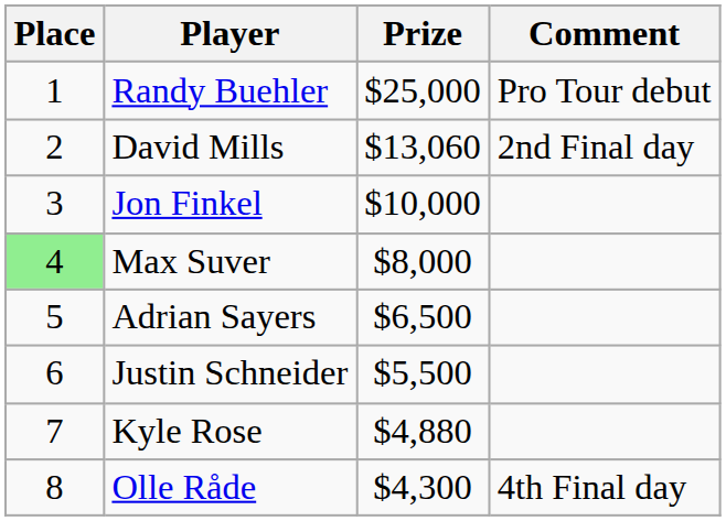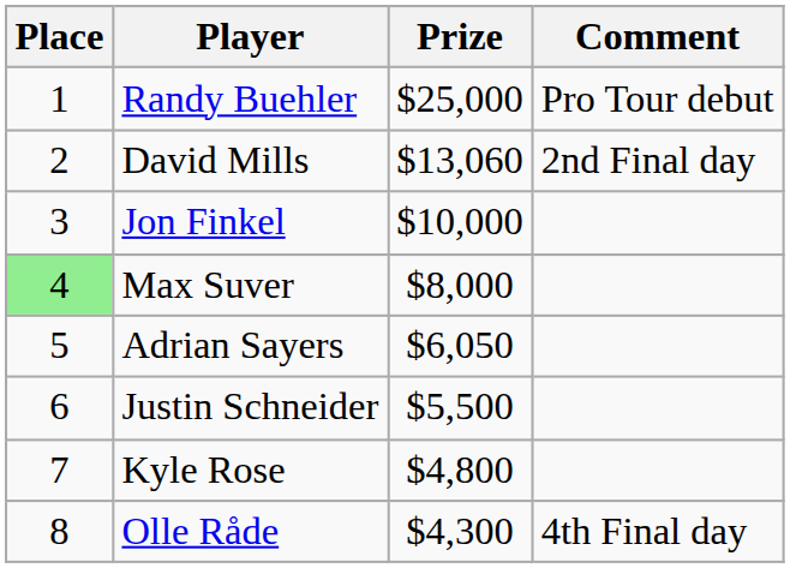 <table class="wikitable">
 <tr>
 <th>Place</th>
 <th>Player</th>
 <th>Prize</th>
 <th>Comment</th>
 </tr>
 <tr>
 <td align=center>1</td>
 <td> <a href='#'>Randy Buehler</a></td>
 <td align=center>$25,000</td>
 <td>Pro Tour debut</td>
 </tr>
 <tr>
 <td align=center>2</td>
 <td> David Mills</td>
 <td align=center>$13,060</td>
 <td>2nd Final day</td>
 </tr>
 <tr>
 <td align=center>3</td>
 <td> <a href='#'>Jon Finkel</a></td>
 <td align=center>$10,000</td>
 <td></td>
 </tr>
 <tr>
 <td align=center style="background: lightgreen;">4</td>
 <td> Max Suver</td>
 <td align=center>$8,000</td>
 <td></td>
 </tr>
 <tr>
 <td align=center>5</td>
 <td> Adrian Sayers</td>
-<td align=center>$6,500</td>
+<td align=center>$6,050</td>
 <td></td>
 </tr>
 <tr>
 <td align=center>6</td>
 <td> Justin Schneider</td>
 <td align=center>$5,500</td>
 <td></td>
 </tr>
 <tr>
 <td align=center>7</td>
 <td> Kyle Rose</td>
-<td align=center>$4,880</td>
+<td align=center>$4,800</td>
 <td></td>
 </tr>
 <tr>
 <td align=center>8</td>
 <td> <a href='#'>Olle Råde</a></td>
 <td align=center>$4,300</td>
 <td>4th Final day</td>
 </tr>
 </table>
